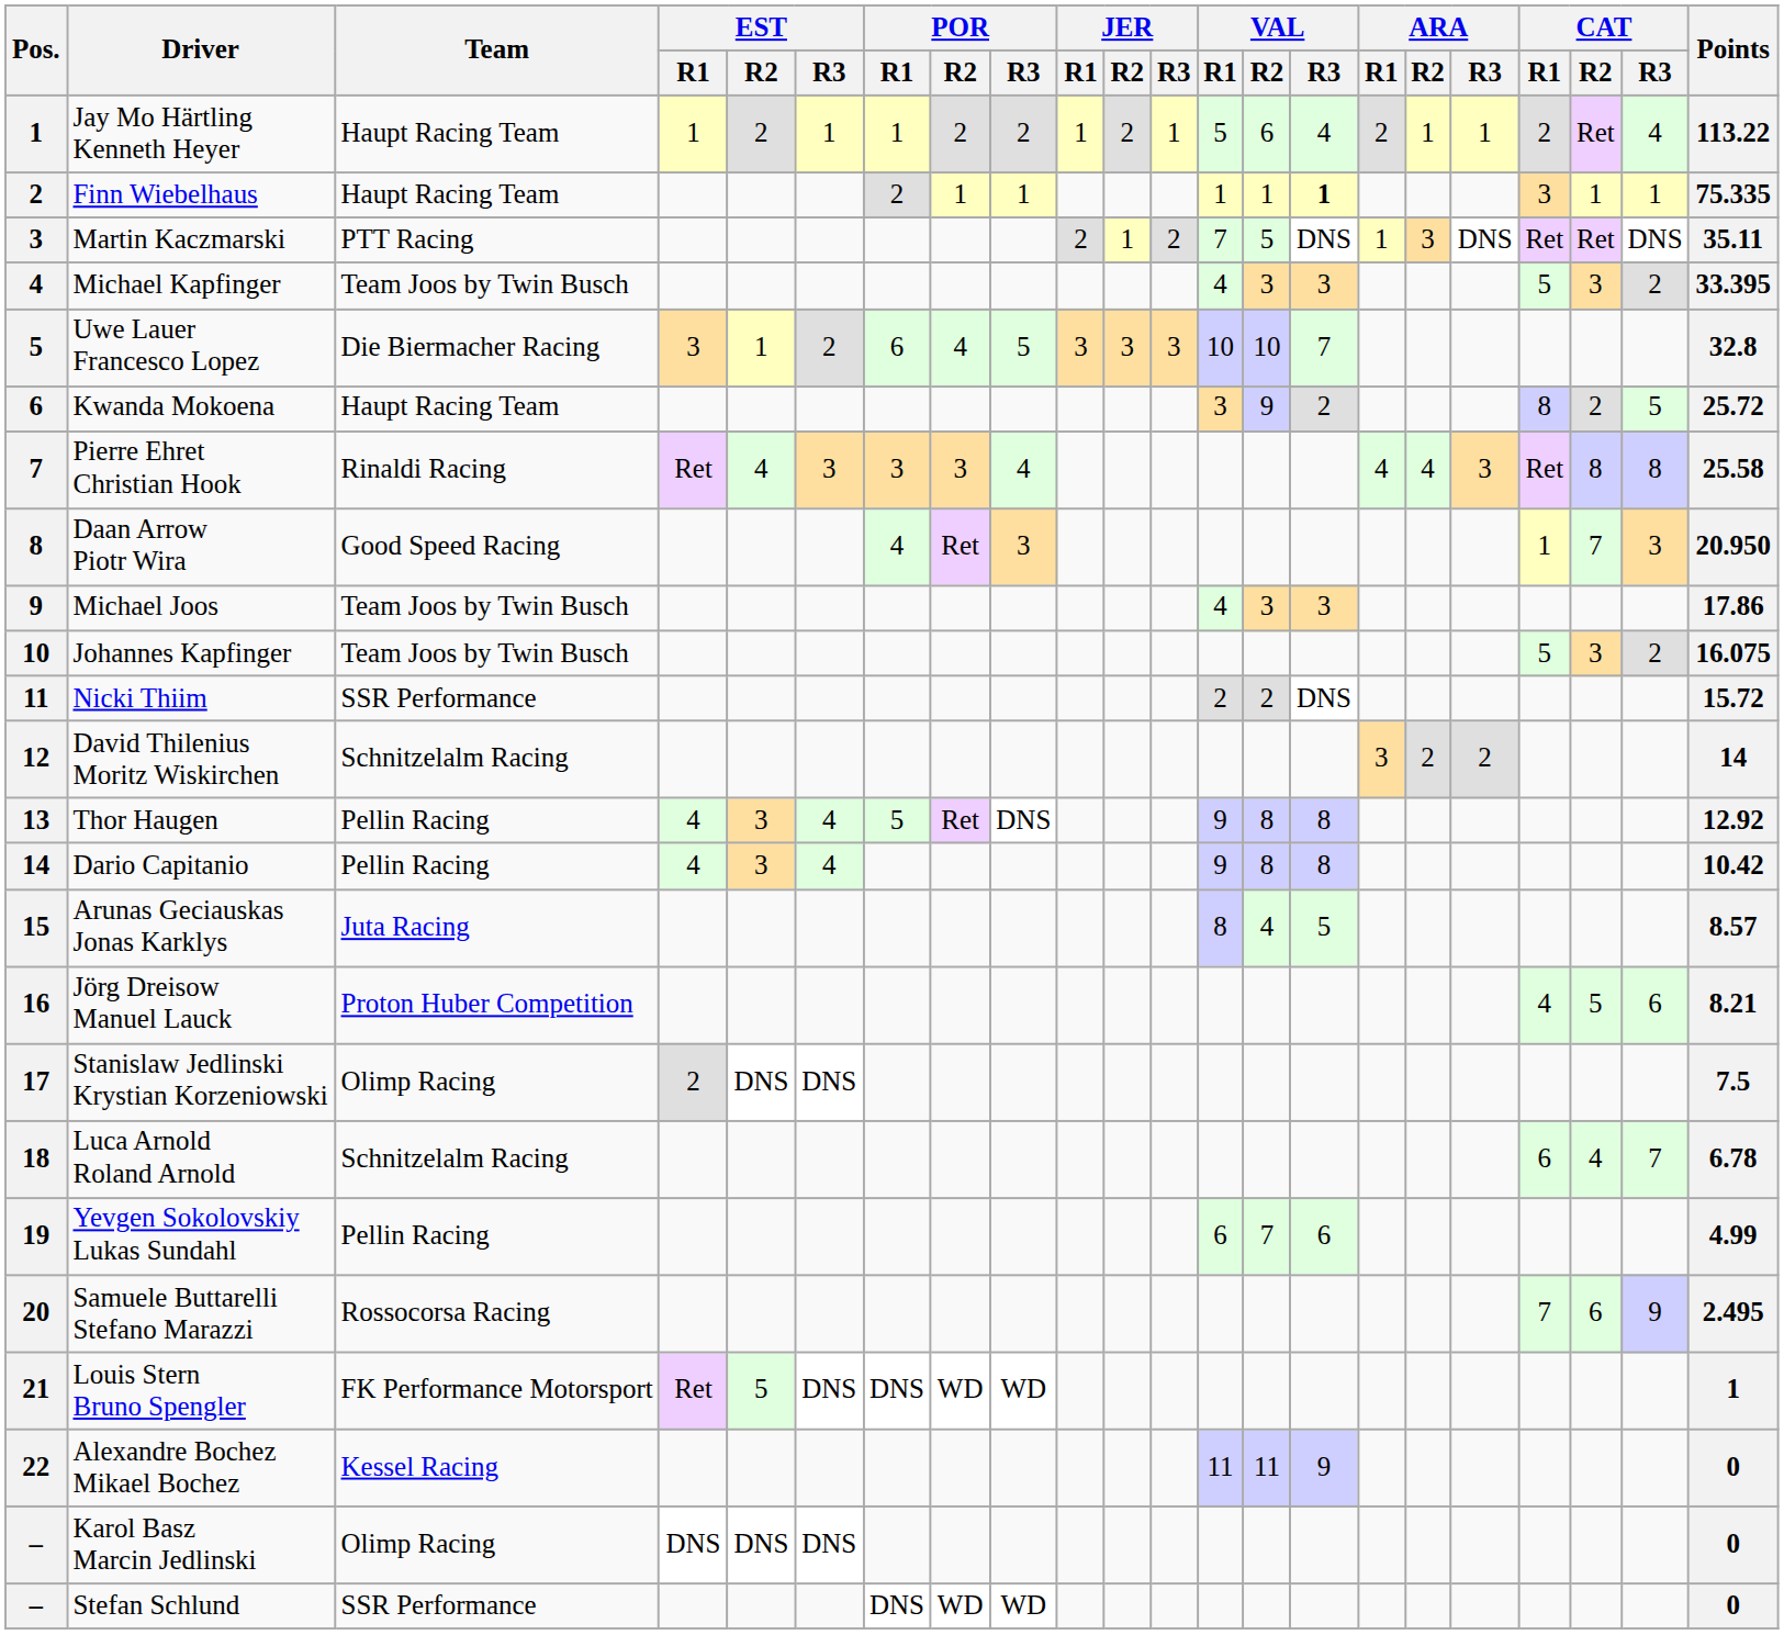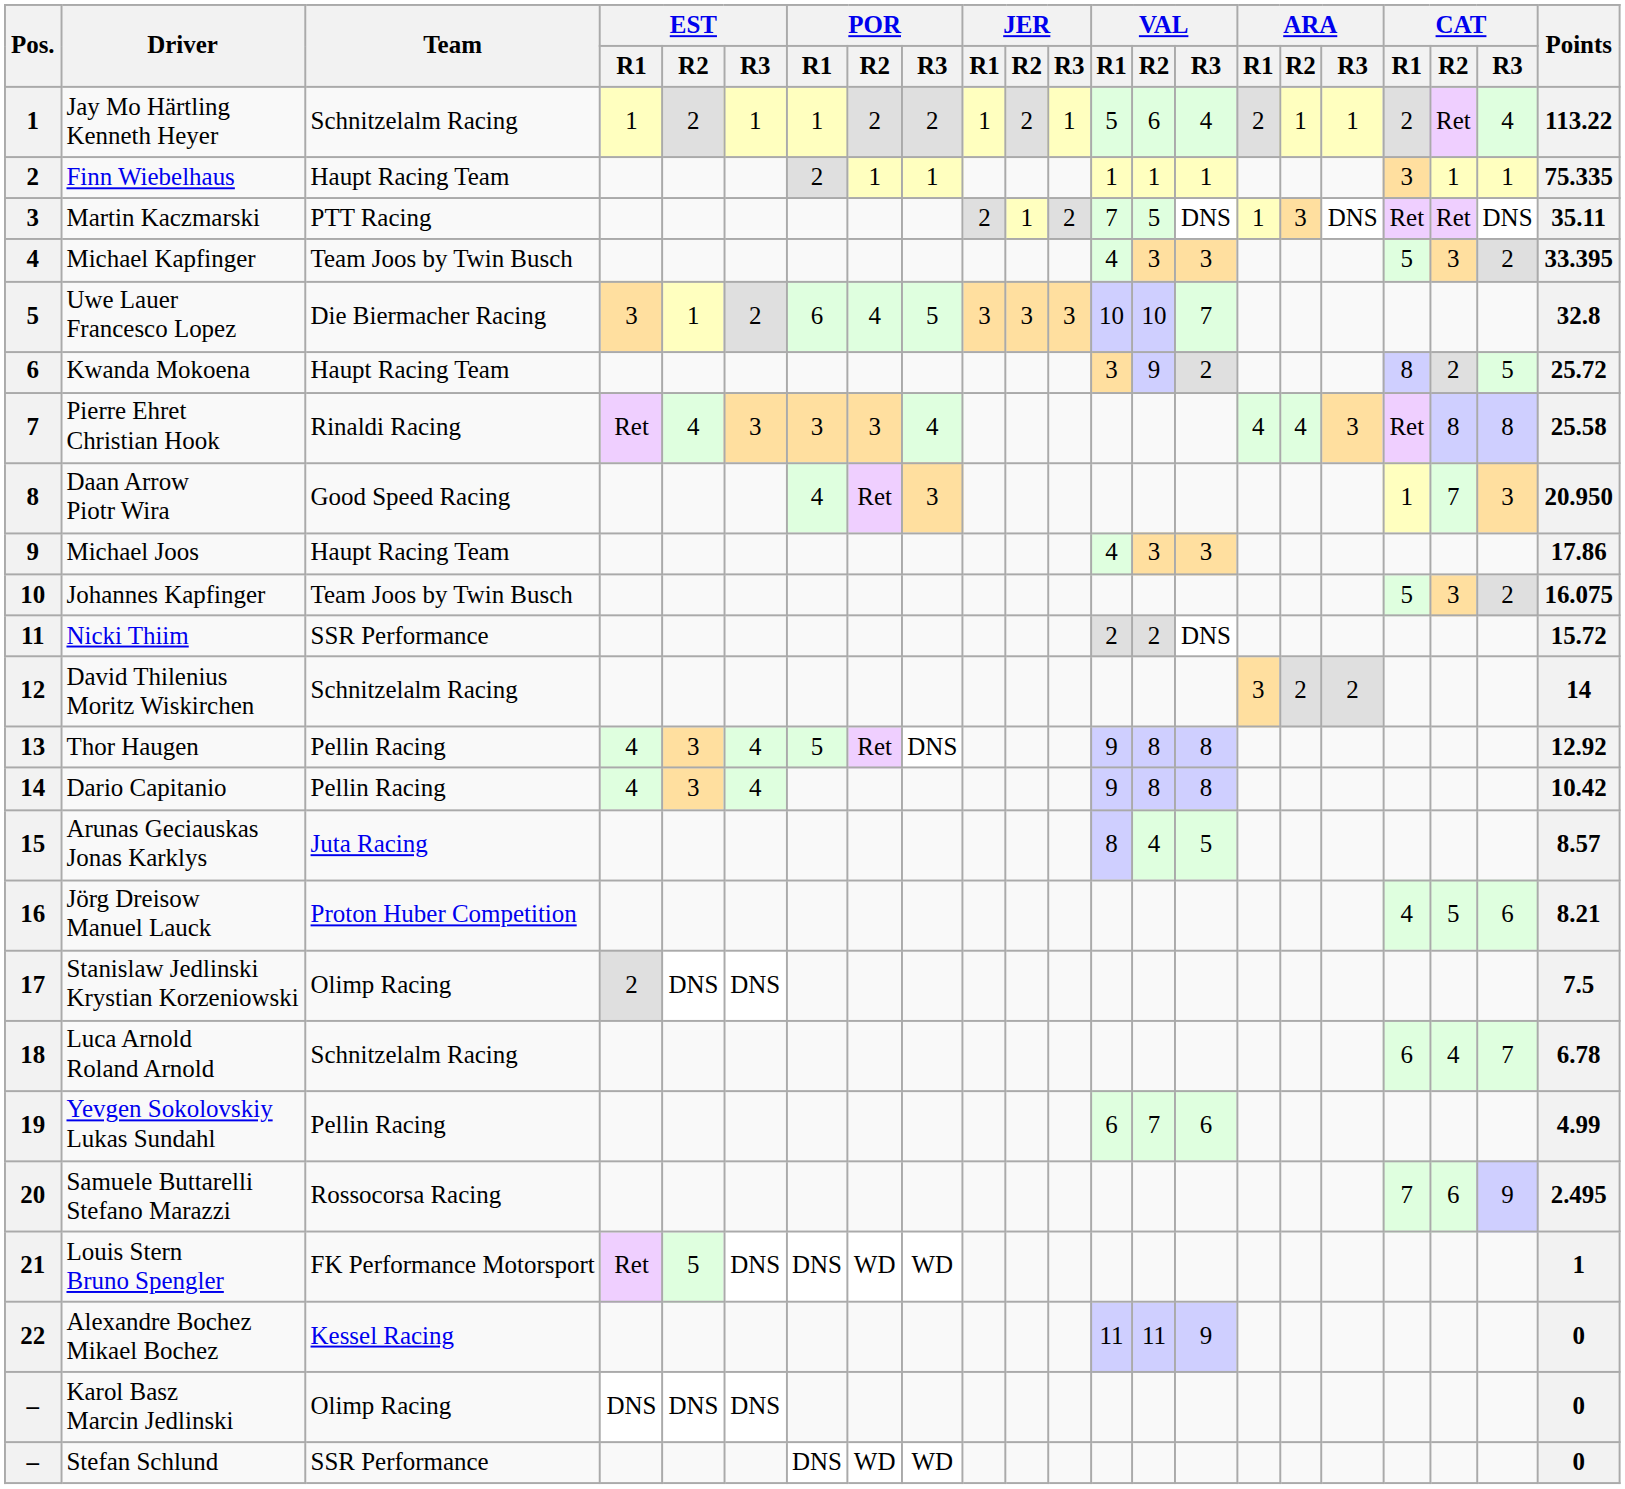 <table class="wikitable" style="font-size: 80%">
 <tr>
 <th rowspan="2">Pos.</th>
 <th rowspan="2">Driver</th>
 <th rowspan="2">Team</th>
 <th colspan="3"><a href='#'>EST</a><br></th>
 <th colspan="3"><a href='#'>POR</a><br></th>
 <th colspan="3"><a href='#'>JER</a><br></th>
 <th colspan="3"><a href='#'>VAL</a><br></th>
 <th colspan="3"><a href='#'>ARA</a><br></th>
 <th colspan="3"><a href='#'>CAT</a><br></th>
 <th rowspan="2">Points</th>
 </tr>
 <tr>
 <th>R1</th>
 <th>R2</th>
 <th>R3</th>
 <th>R1</th>
 <th>R2</th>
 <th>R3</th>
 <th>R1</th>
 <th>R2</th>
 <th>R3</th>
 <th>R1</th>
 <th>R2</th>
 <th>R3</th>
 <th>R1</th>
 <th>R2</th>
 <th>R3</th>
 <th>R1</th>
 <th>R2</th>
 <th>R3</th>
 </tr>
 <tr>
 <th>1</th>
 <td> Jay Mo Härtling<br> Kenneth Heyer</td>
-<td> Haupt Racing Team</td>
+<td> Schnitzelalm Racing</td>
 <td style="background:#ffffbf;" align="center">1</td>
 <td style="background:#dfdfdf;" align="center">2</td>
 <td style="background:#ffffbf;" align="center">1</td>
 <td style="background:#ffffbf;" align="center">1</td>
 <td style="background:#dfdfdf;" align="center">2</td>
 <td style="background:#dfdfdf;" align="center">2</td>
 <td style="background:#ffffbf;" align="center">1</td>
 <td style="background:#dfdfdf;" align="center">2</td>
 <td style="background:#ffffbf;" align="center">1</td>
 <td style="background:#dfffdf;" align="center">5</td>
 <td style="background:#dfffdf;" align="center">6</td>
 <td style="background:#dfffdf;" align="center">4</td>
 <td style="background:#dfdfdf;" align="center">2</td>
 <td style="background:#ffffbf;" align="center">1</td>
 <td style="background:#ffffbf;" align="center">1</td>
 <td style="background:#dfdfdf;" align="center">2</td>
 <td style="background:#efcfff;" align="center">Ret</td>
 <td style="background:#dfffdf;" align="center">4</td>
 <th>113.22</th>
 </tr>
 <tr>
 <th>2</th>
 <td> <a href='#'>Finn Wiebelhaus</a></td>
 <td> Haupt Racing Team</td>
 <td></td>
 <td></td>
 <td></td>
 <td style="background:#dfdfdf;" align="center">2</td>
 <td style="background:#ffffbf;" align="center">1</td>
 <td style="background:#ffffbf;" align="center">1</td>
 <td></td>
 <td></td>
 <td></td>
 <td style="background:#ffffbf;" align="center">1</td>
 <td style="background:#ffffbf;" align="center">1</td>
-<td style="background:#ffffbf;" align="center"><strong>1</strong></td>
+<td style="background:#ffffbf;" align="center">1</td>
 <td></td>
 <td></td>
 <td></td>
 <td style="background:#ffdf9f;" align="center">3</td>
 <td style="background:#ffffbf;" align="center">1</td>
 <td style="background:#ffffbf;" align="center">1</td>
 <th>75.335</th>
 </tr>
 <tr>
 <th>3</th>
 <td> Martin Kaczmarski</td>
 <td> PTT Racing</td>
 <td></td>
 <td></td>
 <td></td>
 <td></td>
 <td></td>
 <td></td>
 <td style="background:#dfdfdf;" align="center">2</td>
 <td style="background:#ffffbf;" align="center">1</td>
 <td style="background:#dfdfdf;" align="center">2</td>
 <td style="background:#dfffdf;" align="center">7</td>
 <td style="background:#dfffdf;" align="center">5</td>
 <td style="background:#ffffff;" align="center">DNS</td>
 <td style="background:#ffffbf;" align="center">1</td>
 <td style="background:#ffdf9f;" align="center">3</td>
 <td style="background:#ffffff;" align="center">DNS</td>
 <td style="background:#efcfff;" align="center">Ret</td>
 <td style="background:#efcfff;" align="center">Ret</td>
 <td style="background:#ffffff;" align="center">DNS</td>
 <th>35.11</th>
 </tr>
 <tr>
 <th>4</th>
 <td> Michael Kapfinger</td>
 <td> Team Joos by Twin Busch</td>
 <td></td>
 <td></td>
 <td></td>
 <td></td>
 <td></td>
 <td></td>
 <td></td>
 <td></td>
 <td></td>
 <td style="background:#dfffdf;" align="center">4</td>
 <td style="background:#ffdf9f;" align="center">3</td>
 <td style="background:#ffdf9f;" align="center">3</td>
 <td></td>
 <td></td>
 <td></td>
 <td style="background:#dfffdf;" align="center">5</td>
 <td style="background:#ffdf9f;" align="center">3</td>
 <td style="background:#dfdfdf;" align="center">2</td>
 <th>33.395</th>
 </tr>
 <tr>
 <th>5</th>
 <td> Uwe Lauer<br> Francesco Lopez</td>
 <td> Die Biermacher Racing</td>
 <td style="background:#ffdf9f;" align="center">3</td>
 <td style="background:#ffffbf;" align="center">1</td>
 <td style="background:#dfdfdf;" align="center">2</td>
 <td style="background:#dfffdf;" align="center">6</td>
 <td style="background:#dfffdf;" align="center">4</td>
 <td style="background:#dfffdf;" align="center">5</td>
 <td style="background:#ffdf9f;" align="center">3</td>
 <td style="background:#ffdf9f;" align="center">3</td>
 <td style="background:#ffdf9f;" align="center">3</td>
 <td style="background:#cfcfff;" align="center">10</td>
 <td style="background:#cfcfff;" align="center">10</td>
 <td style="background:#dfffdf;" align="center">7</td>
 <td></td>
 <td></td>
 <td></td>
 <td></td>
 <td></td>
 <td></td>
 <th>32.8</th>
 </tr>
 <tr>
 <th>6</th>
 <td> Kwanda Mokoena</td>
 <td> Haupt Racing Team</td>
 <td></td>
 <td></td>
 <td></td>
 <td></td>
 <td></td>
 <td></td>
 <td></td>
 <td></td>
 <td></td>
 <td style="background:#ffdf9f;" align="center">3</td>
 <td style="background:#cfcfff;" align="center">9</td>
 <td style="background:#dfdfdf;" align="center">2</td>
 <td></td>
 <td></td>
 <td></td>
 <td style="background:#cfcfff;" align="center">8</td>
 <td style="background:#dfdfdf;" align="center">2</td>
 <td style="background:#dfffdf;" align="center">5</td>
 <th>25.72</th>
 </tr>
 <tr>
 <th>7</th>
 <td> Pierre Ehret<br> Christian Hook</td>
 <td> Rinaldi Racing</td>
 <td style="background:#EFCFFF;" align="center">Ret</td>
 <td style="background:#dfffdf;" align="center">4</td>
 <td style="background:#ffdf9f;" align="center">3</td>
 <td style="background:#ffdf9f;" align="center">3</td>
 <td style="background:#ffdf9f;" align="center">3</td>
 <td style="background:#dfffdf;" align="center">4</td>
 <td></td>
 <td></td>
 <td></td>
 <td></td>
 <td></td>
 <td></td>
 <td style="background:#dfffdf;" align="center">4</td>
 <td style="background:#dfffdf;" align="center">4</td>
 <td style="background:#ffdf9f;" align="center">3</td>
 <td style="background:#EFCFFF;" align="center">Ret</td>
 <td style="background:#cfcfff;" align="center">8</td>
 <td style="background:#cfcfff;" align="center">8</td>
 <th>25.58</th>
 </tr>
 <tr>
 <th>8</th>
 <td> Daan Arrow<br> Piotr Wira</td>
 <td> Good Speed Racing</td>
 <td></td>
 <td></td>
 <td></td>
 <td style="background:#dfffdf;" align="center">4</td>
 <td style="background:#EFCFFF;" align="center">Ret</td>
 <td style="background:#ffdf9f;" align="center">3</td>
 <td></td>
 <td></td>
 <td></td>
 <td></td>
 <td></td>
 <td></td>
 <td></td>
 <td></td>
 <td></td>
 <td style="background:#ffffbf;" align="center">1</td>
 <td style="background:#dfffdf;" align="center">7</td>
 <td style="background:#ffdf9f;" align="center">3</td>
 <th>20.950</th>
 </tr>
 <tr>
 <th>9</th>
 <td> Michael Joos</td>
-<td> Team Joos by Twin Busch</td>
+<td> Haupt Racing Team</td>
 <td></td>
 <td></td>
 <td></td>
 <td></td>
 <td></td>
 <td></td>
 <td></td>
 <td></td>
 <td></td>
 <td style="background:#dfffdf;" align="center">4</td>
 <td style="background:#ffdf9f;" align="center">3</td>
 <td style="background:#ffdf9f;" align="center">3</td>
 <td></td>
 <td></td>
 <td></td>
 <td></td>
 <td></td>
 <td></td>
 <th>17.86</th>
 </tr>
 <tr>
 <th>10</th>
 <td> Johannes Kapfinger</td>
 <td> Team Joos by Twin Busch</td>
 <td></td>
 <td></td>
 <td></td>
 <td></td>
 <td></td>
 <td></td>
 <td></td>
 <td></td>
 <td></td>
 <td></td>
 <td></td>
 <td></td>
 <td></td>
 <td></td>
 <td></td>
 <td style="background:#dfffdf;" align="center">5</td>
 <td style="background:#ffdf9f;" align="center">3</td>
 <td style="background:#dfdfdf;" align="center">2</td>
 <th>16.075</th>
 </tr>
 <tr>
 <th>11</th>
 <td> <a href='#'>Nicki Thiim</a></td>
 <td> SSR Performance</td>
 <td></td>
 <td></td>
 <td></td>
 <td></td>
 <td></td>
 <td></td>
 <td></td>
 <td></td>
 <td></td>
 <td style="background:#dfdfdf;" align="center">2</td>
 <td style="background:#dfdfdf;" align="center">2</td>
 <td style="background:#ffffff;" align="center">DNS</td>
 <td></td>
 <td></td>
 <td></td>
 <td></td>
 <td></td>
 <td></td>
 <th>15.72</th>
 </tr>
 <tr>
 <th>12</th>
 <td> David Thilenius<br> Moritz Wiskirchen</td>
 <td> Schnitzelalm Racing</td>
 <td></td>
 <td></td>
 <td></td>
 <td></td>
 <td></td>
 <td></td>
 <td></td>
 <td></td>
 <td></td>
 <td></td>
 <td></td>
 <td></td>
 <td style="background:#ffdf9f;" align="center">3</td>
 <td style="background:#dfdfdf;" align="center">2</td>
 <td style="background:#dfdfdf;" align="center">2</td>
 <td></td>
 <td></td>
 <td></td>
 <th>14</th>
 </tr>
 <tr>
 <th>13</th>
 <td> Thor Haugen</td>
 <td> Pellin Racing</td>
 <td style="background:#dfffdf;" align="center">4</td>
 <td style="background:#ffdf9f;" align="center">3</td>
 <td style="background:#dfffdf;" align="center">4</td>
 <td style="background:#dfffdf;" align="center">5</td>
 <td style="background:#EFCFFF;" align="center">Ret</td>
 <td style="background:#ffffff;" align="center">DNS</td>
 <td></td>
 <td></td>
 <td></td>
 <td style="background:#cfcfff;" align="center">9</td>
 <td style="background:#cfcfff;" align="center">8</td>
 <td style="background:#cfcfff;" align="center">8</td>
 <td></td>
 <td></td>
 <td></td>
 <td></td>
 <td></td>
 <td></td>
 <th>12.92</th>
 </tr>
 <tr>
 <th>14</th>
 <td> Dario Capitanio</td>
 <td> Pellin Racing</td>
 <td style="background:#dfffdf;" align="center">4</td>
 <td style="background:#ffdf9f;" align="center">3</td>
 <td style="background:#dfffdf;" align="center">4</td>
 <td></td>
 <td></td>
 <td></td>
 <td></td>
 <td></td>
 <td></td>
 <td style="background:#cfcfff;" align="center">9</td>
 <td style="background:#cfcfff;" align="center">8</td>
 <td style="background:#cfcfff;" align="center">8</td>
 <td></td>
 <td></td>
 <td></td>
 <td></td>
 <td></td>
 <td></td>
 <th>10.42</th>
 </tr>
 <tr>
 <th>15</th>
 <td> Arunas Geciauskas<br> Jonas Karklys</td>
 <td> <a href='#'>Juta Racing</a></td>
 <td></td>
 <td></td>
 <td></td>
 <td></td>
 <td></td>
 <td></td>
 <td></td>
 <td></td>
 <td></td>
 <td style="background:#cfcfff;" align="center">8</td>
 <td style="background:#dfffdf;" align="center">4</td>
 <td style="background:#dfffdf;" align="center">5</td>
 <td></td>
 <td></td>
 <td></td>
 <td></td>
 <td></td>
 <td></td>
 <th>8.57</th>
 </tr>
 <tr>
 <th>16</th>
 <td> Jörg Dreisow<br> Manuel Lauck</td>
 <td> <a href='#'>Proton Huber Competition</a></td>
 <td></td>
 <td></td>
 <td></td>
 <td></td>
 <td></td>
 <td></td>
 <td></td>
 <td></td>
 <td></td>
 <td></td>
 <td></td>
 <td></td>
 <td></td>
 <td></td>
 <td></td>
 <td style="background:#dfffdf;" align="center">4</td>
 <td style="background:#dfffdf;" align="center">5</td>
 <td style="background:#dfffdf;" align="center">6</td>
 <th>8.21</th>
 </tr>
 <tr>
 <th>17</th>
 <td> Stanislaw Jedlinski<br> Krystian Korzeniowski</td>
 <td> Olimp Racing</td>
 <td style="background:#dfdfdf;" align="center">2</td>
 <td style="background:#ffffff;" align="center">DNS</td>
 <td style="background:#ffffff;" align="center">DNS</td>
 <td></td>
 <td></td>
 <td></td>
 <td></td>
 <td></td>
 <td></td>
 <td></td>
 <td></td>
 <td></td>
 <td></td>
 <td></td>
 <td></td>
 <td></td>
 <td></td>
 <td></td>
 <th>7.5</th>
 </tr>
 <tr>
 <th>18</th>
 <td> Luca Arnold<br> Roland Arnold</td>
 <td> Schnitzelalm Racing</td>
 <td></td>
 <td></td>
 <td></td>
 <td></td>
 <td></td>
 <td></td>
 <td></td>
 <td></td>
 <td></td>
 <td></td>
 <td></td>
 <td></td>
 <td></td>
 <td></td>
 <td></td>
 <td style="background:#dfffdf;" align="center">6</td>
 <td style="background:#dfffdf;" align="center">4</td>
 <td style="background:#dfffdf;" align="center">7</td>
 <th>6.78</th>
 </tr>
 <tr>
 <th>19</th>
 <td> <a href='#'>Yevgen Sokolovskiy</a><br> Lukas Sundahl</td>
 <td> Pellin Racing</td>
 <td></td>
 <td></td>
 <td></td>
 <td></td>
 <td></td>
 <td></td>
 <td></td>
 <td></td>
 <td></td>
 <td style="background:#dfffdf;" align="center">6</td>
 <td style="background:#dfffdf;" align="center">7</td>
 <td style="background:#dfffdf;" align="center">6</td>
 <td></td>
 <td></td>
 <td></td>
 <td></td>
 <td></td>
 <td></td>
 <th>4.99</th>
 </tr>
 <tr>
 <th>20</th>
 <td> Samuele Buttarelli<br> Stefano Marazzi</td>
 <td> Rossocorsa Racing</td>
 <td></td>
 <td></td>
 <td></td>
 <td></td>
 <td></td>
 <td></td>
 <td></td>
 <td></td>
 <td></td>
 <td></td>
 <td></td>
 <td></td>
 <td></td>
 <td></td>
 <td></td>
 <td style="background:#dfffdf;" align="center">7</td>
 <td style="background:#dfffdf;" align="center">6</td>
 <td style="background:#cfcfff;" align="center">9</td>
 <th>2.495</th>
 </tr>
 <tr>
 <th>21</th>
 <td> Louis Stern<br> <a href='#'>Bruno Spengler</a></td>
 <td> FK Performance Motorsport</td>
 <td style="background:#EFCFFF;" align="center">Ret</td>
 <td style="background:#dfffdf;" align="center">5</td>
 <td style="background:#ffffff;" align="center">DNS</td>
 <td style="background:#ffffff;" align="center">DNS</td>
 <td style="background:#ffffff;" align="center">WD</td>
 <td style="background:#ffffff;" align="center">WD</td>
 <td></td>
 <td></td>
 <td></td>
 <td></td>
 <td></td>
 <td></td>
 <td></td>
 <td></td>
 <td></td>
 <td></td>
 <td></td>
 <td></td>
 <th>1</th>
 </tr>
 <tr>
 <th>22</th>
 <td> Alexandre Bochez<br> Mikael Bochez</td>
 <td> <a href='#'>Kessel Racing</a></td>
 <td></td>
 <td></td>
 <td></td>
 <td></td>
 <td></td>
 <td></td>
 <td></td>
 <td></td>
 <td></td>
 <td style="background:#cfcfff;" align="center">11</td>
 <td style="background:#cfcfff;" align="center">11</td>
 <td style="background:#cfcfff;" align="center">9</td>
 <td></td>
 <td></td>
 <td></td>
 <td></td>
 <td></td>
 <td></td>
 <th>0</th>
 </tr>
 <tr>
 <th>–</th>
 <td> Karol Basz<br> Marcin Jedlinski</td>
 <td> Olimp Racing</td>
 <td style="background:#ffffff;" align="center">DNS</td>
 <td style="background:#ffffff;" align="center">DNS</td>
 <td style="background:#ffffff;" align="center">DNS</td>
 <td></td>
 <td></td>
 <td></td>
 <td></td>
 <td></td>
 <td></td>
 <td></td>
 <td></td>
 <td></td>
 <td></td>
 <td></td>
 <td></td>
 <td></td>
 <td></td>
 <td></td>
 <th>0</th>
 </tr>
 <tr>
 <th>–</th>
 <td> Stefan Schlund</td>
 <td> SSR Performance</td>
 <td></td>
 <td></td>
 <td></td>
 <td style="background:#ffffff;" align="center">DNS</td>
 <td style="background:#ffffff;" align="center">WD</td>
 <td style="background:#ffffff;" align="center">WD</td>
 <td></td>
 <td></td>
 <td></td>
 <td></td>
 <td></td>
 <td></td>
 <td></td>
 <td></td>
 <td></td>
 <td></td>
 <td></td>
 <td></td>
 <th>0</th>
 </tr>
 </table>
